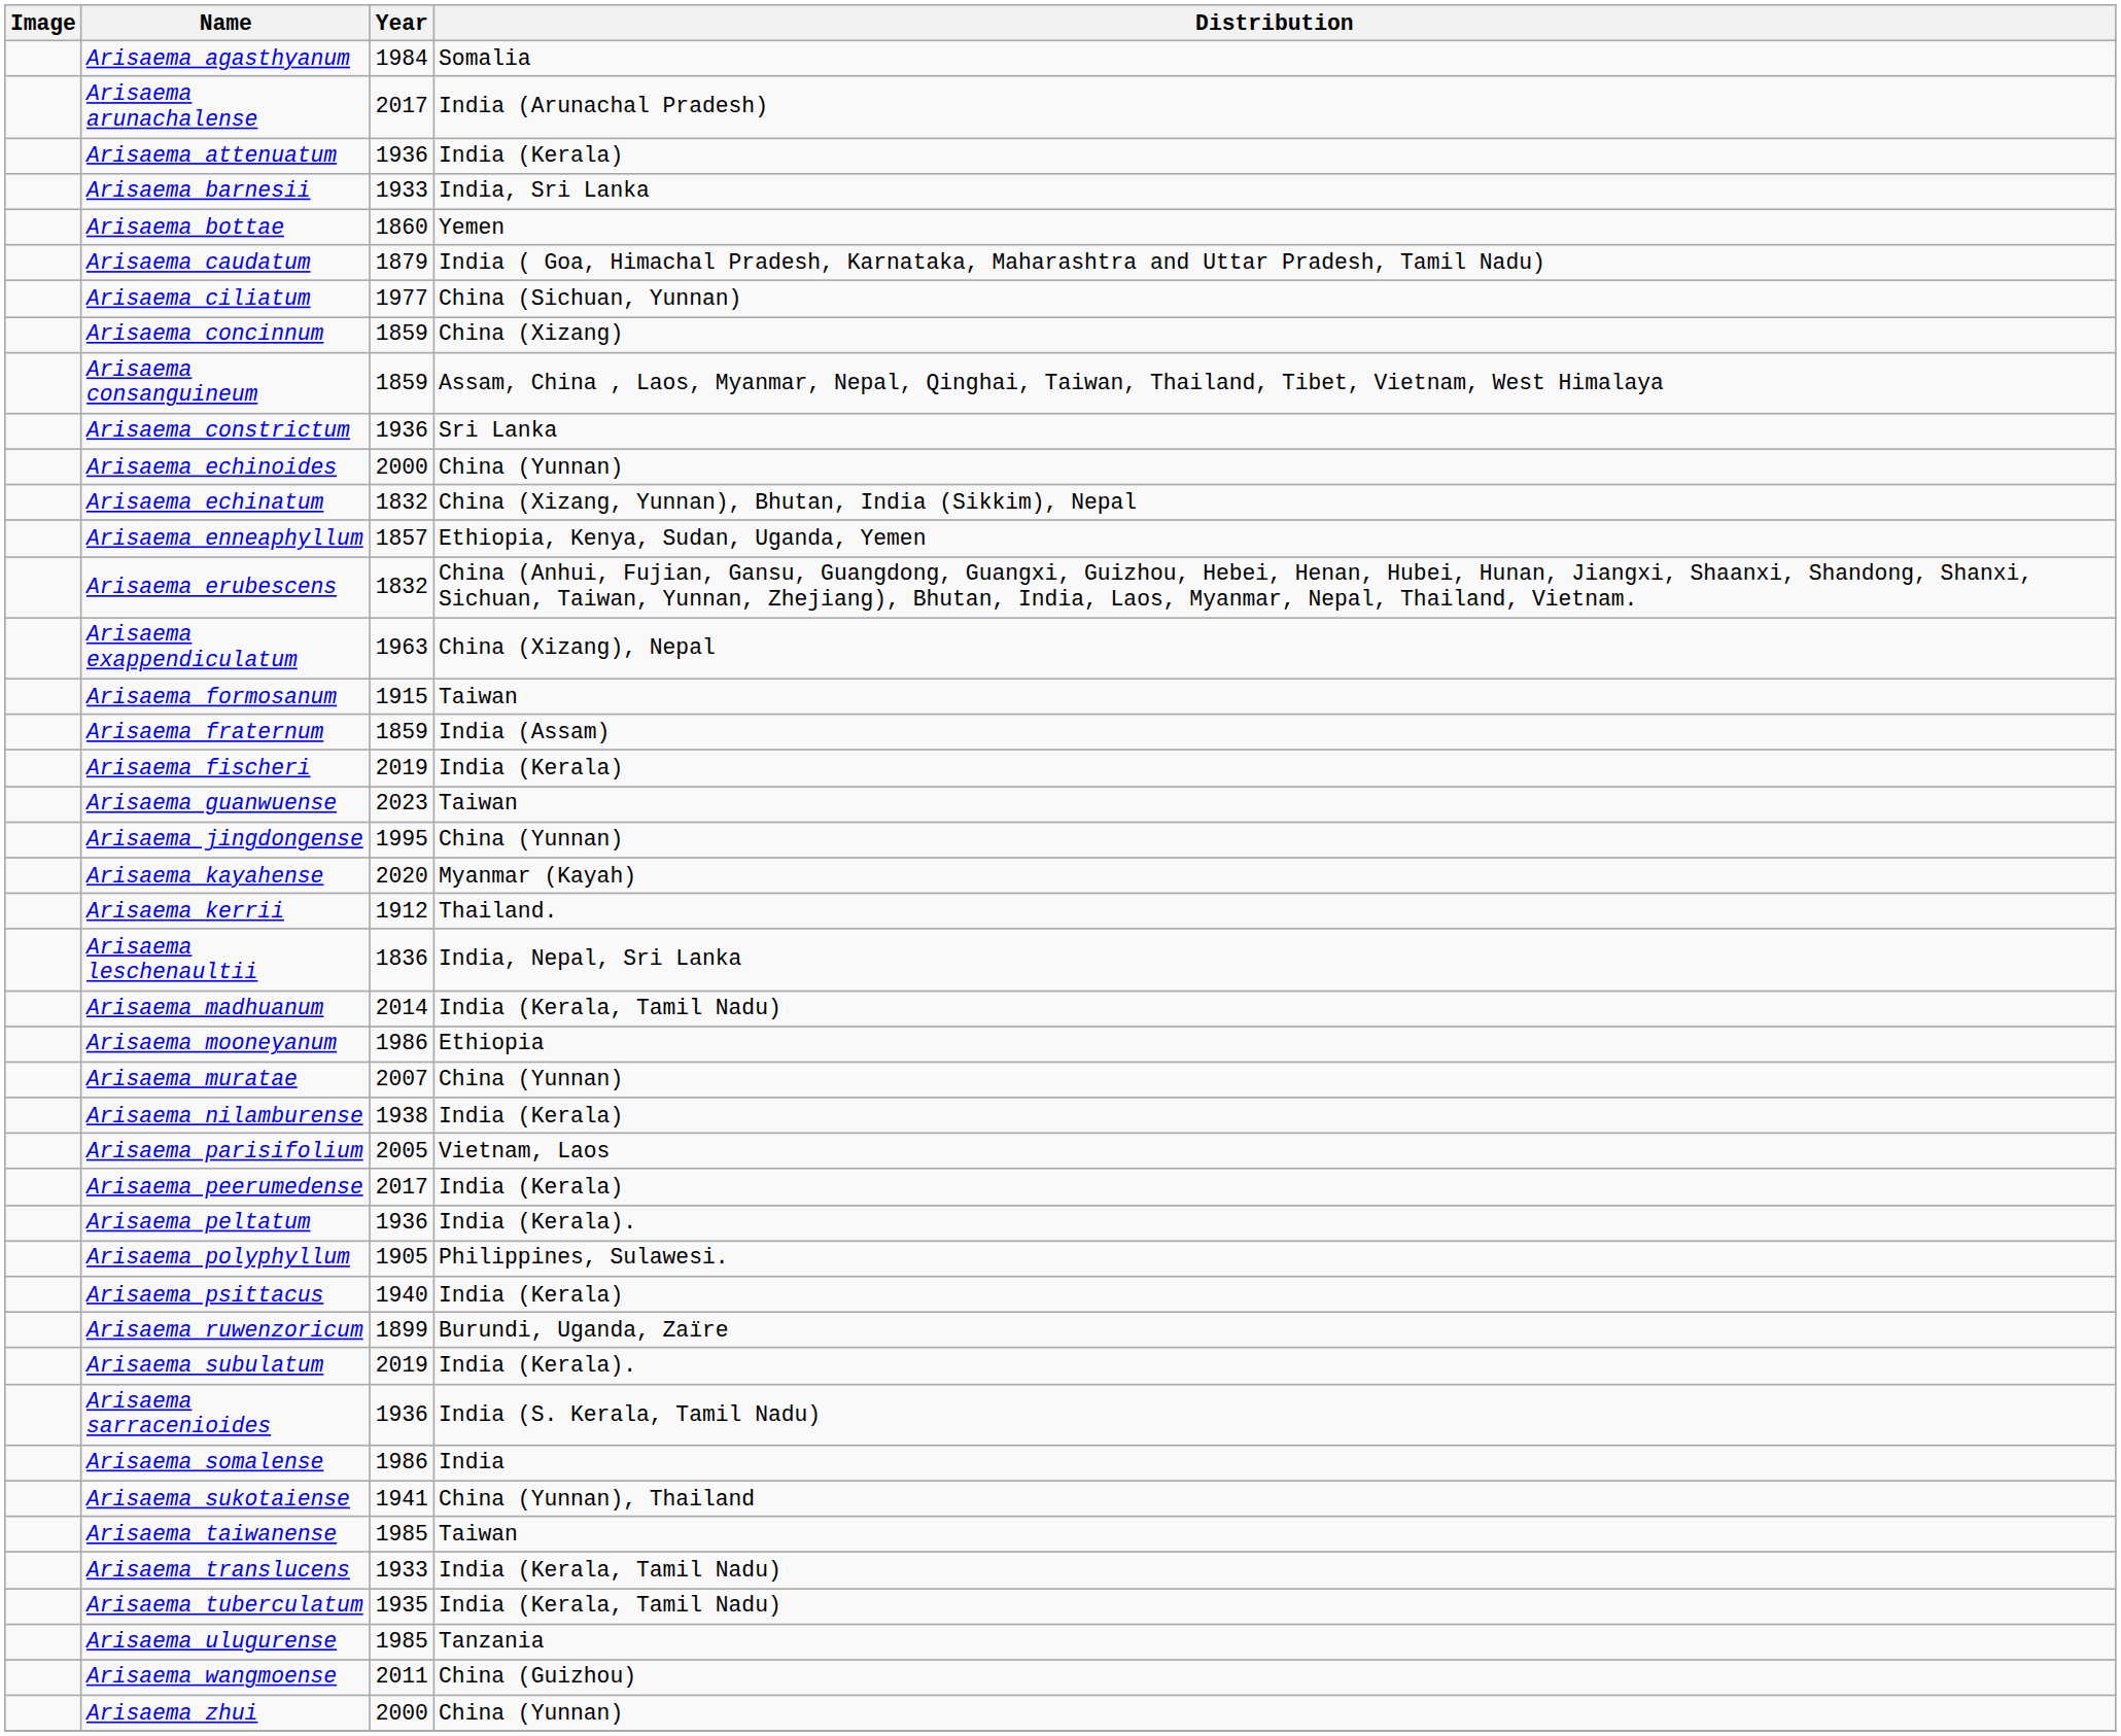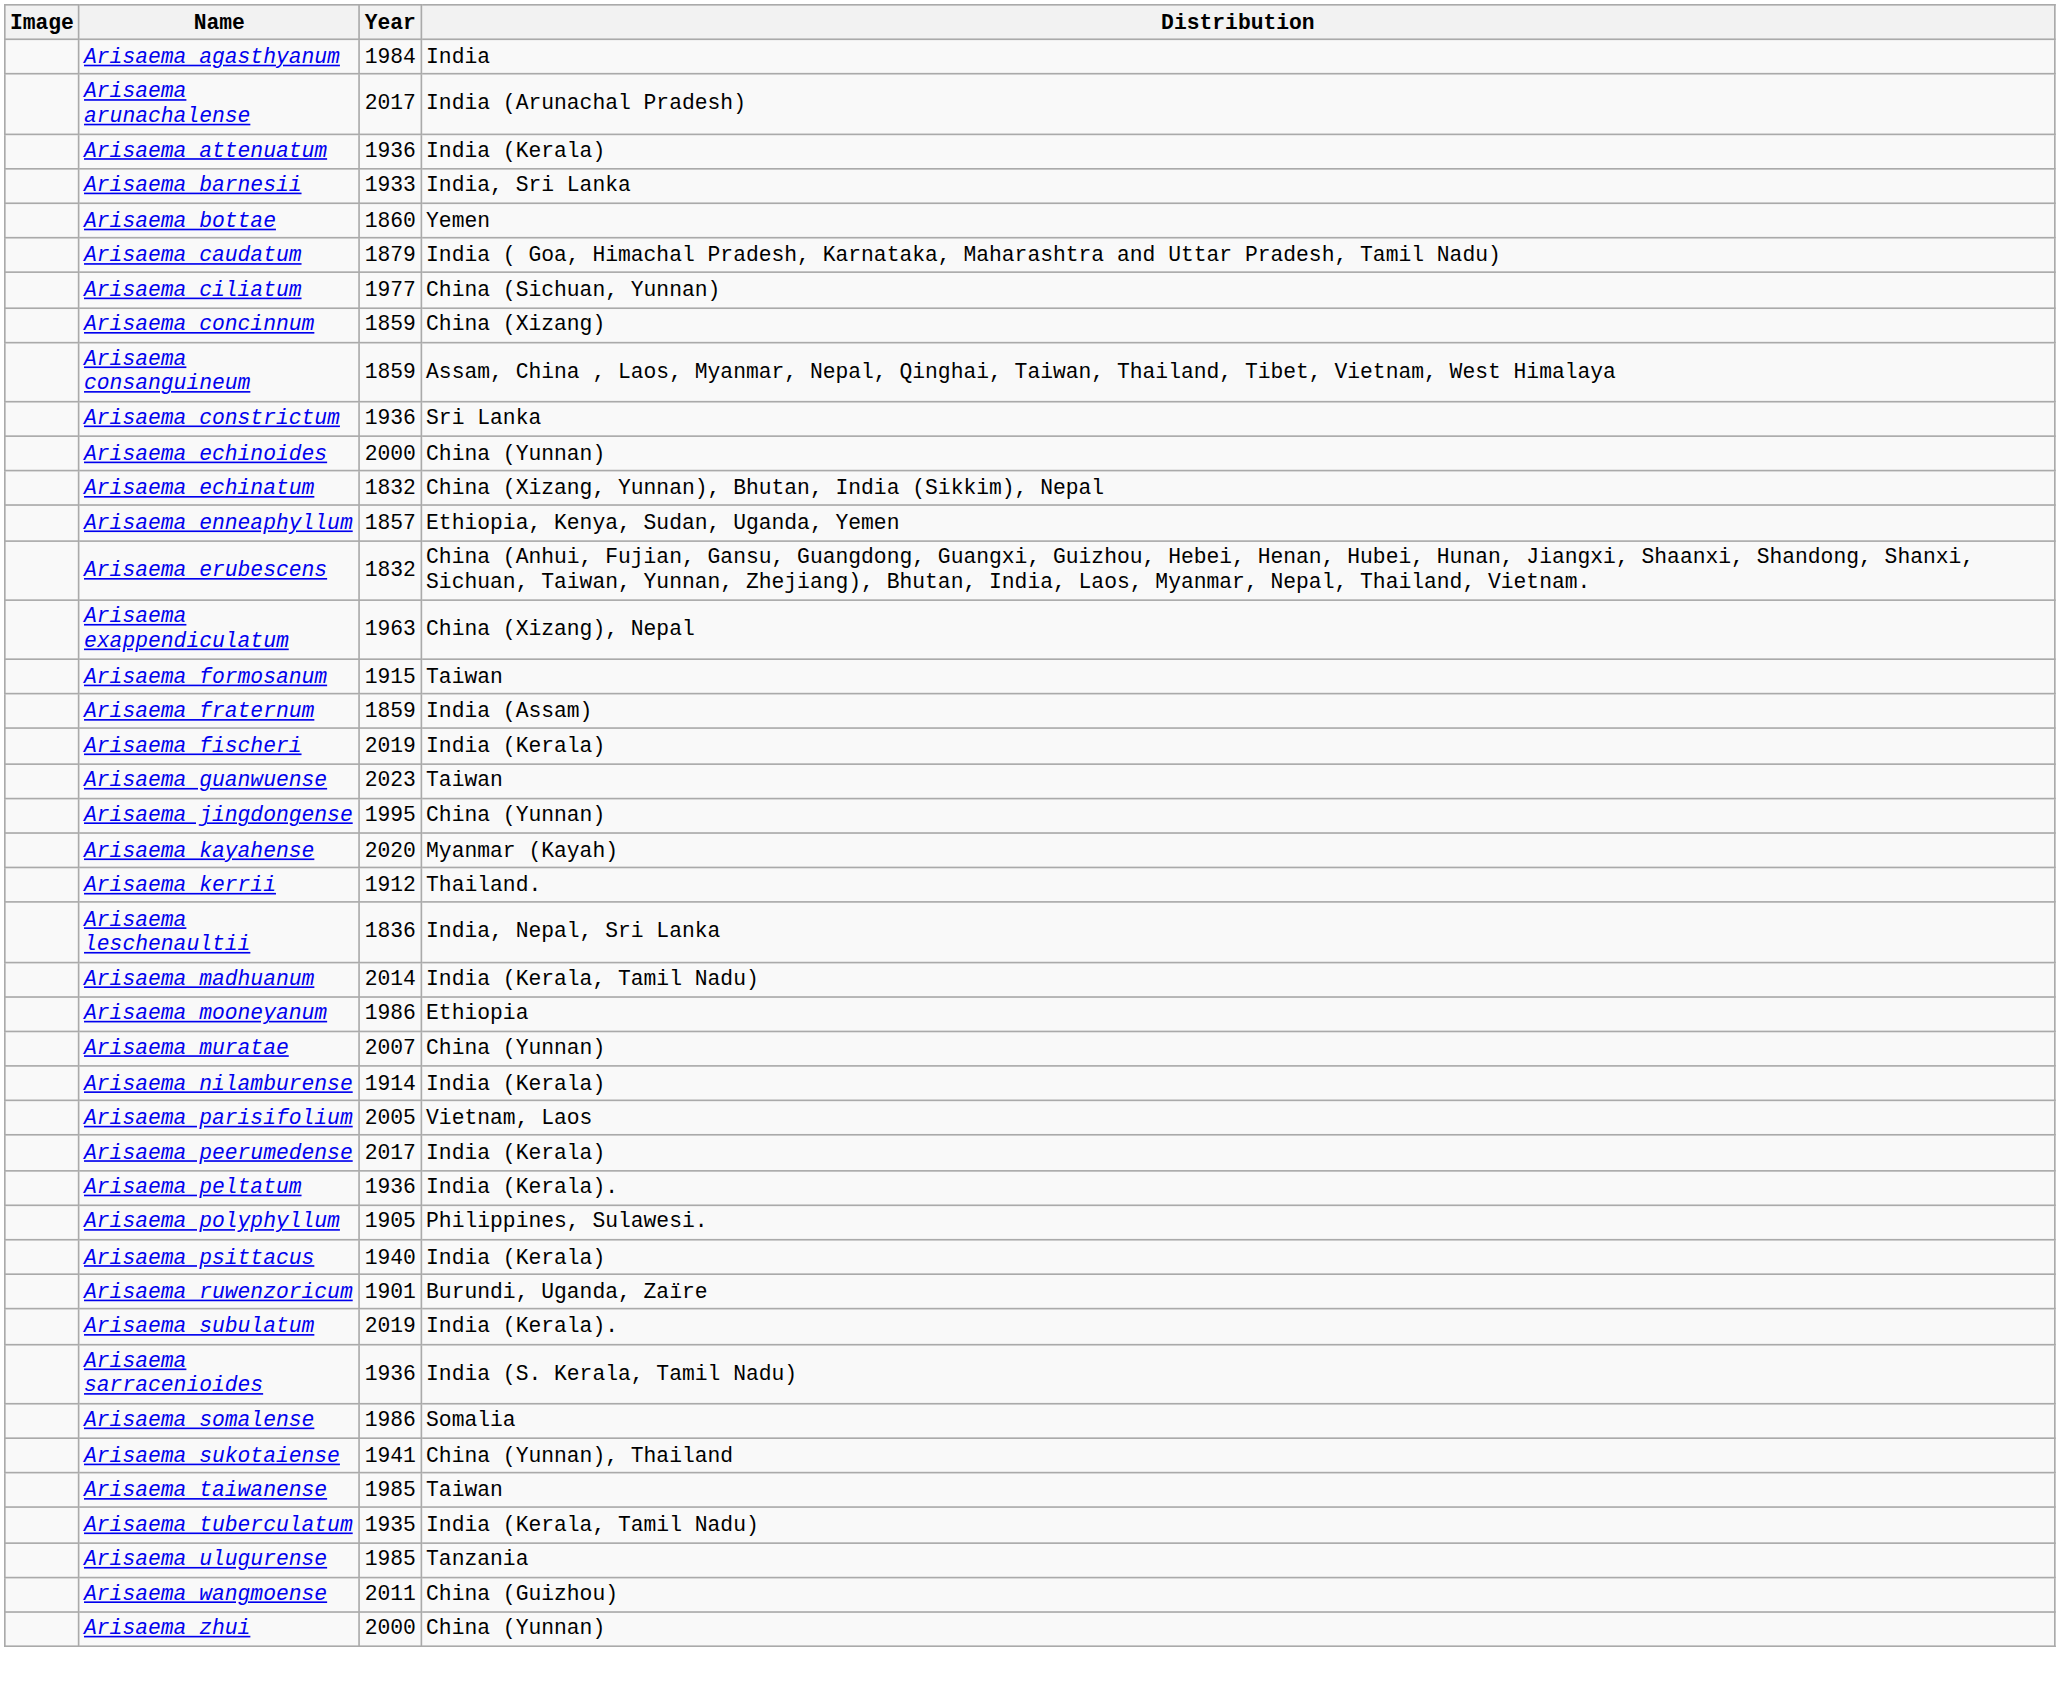 <table class="wikitable sortable">
 <tr>
 <th>Image</th>
 <th>Name</th>
 <th>Year</th>
 <th>Distribution</th>
 </tr>
 <tr>
 <td></td>
 <td><em><a href='#'>Arisaema agasthyanum</a></em> </td>
 <td>1984</td>
-<td>Somalia</td>
+<td>India</td>
 </tr>
 <tr>
 <td></td>
 <td><em><a href='#'>Arisaema arunachalense</a></em> </td>
 <td>2017</td>
 <td>India (Arunachal Pradesh)</td>
 </tr>
 <tr>
 <td></td>
 <td><em><a href='#'>Arisaema attenuatum</a></em> </td>
 <td>1936</td>
 <td>India (Kerala)</td>
 </tr>
 <tr>
 <td></td>
 <td><em><a href='#'>Arisaema barnesii</a></em> </td>
 <td>1933</td>
 <td>India, Sri Lanka</td>
 </tr>
 <tr>
 <td></td>
 <td><em><a href='#'>Arisaema bottae</a></em> </td>
 <td>1860</td>
 <td>Yemen</td>
 </tr>
 <tr>
 <td></td>
 <td><em><a href='#'>Arisaema caudatum</a></em> </td>
 <td>1879</td>
 <td>India ( Goa, Himachal Pradesh, Karnataka, Maharashtra and Uttar Pradesh, Tamil Nadu)</td>
 </tr>
 <tr>
 <td></td>
 <td><em><a href='#'>Arisaema ciliatum</a></em> </td>
 <td>1977</td>
 <td>China (Sichuan, Yunnan)</td>
 </tr>
 <tr>
 <td></td>
 <td><em><a href='#'>Arisaema concinnum</a></em> </td>
 <td>1859</td>
 <td>China (Xizang)</td>
 </tr>
 <tr>
 <td></td>
 <td><em><a href='#'>Arisaema consanguineum</a></em> </td>
 <td>1859</td>
 <td>Assam, China , Laos, Myanmar, Nepal, Qinghai, Taiwan, Thailand, Tibet, Vietnam, West Himalaya</td>
 </tr>
 <tr>
 <td></td>
 <td><em><a href='#'>Arisaema constrictum</a></em> </td>
 <td>1936</td>
 <td>Sri Lanka</td>
 </tr>
 <tr>
 <td></td>
 <td><em><a href='#'>Arisaema echinoides</a></em> </td>
 <td>2000</td>
 <td>China (Yunnan)</td>
 </tr>
 <tr>
 <td></td>
 <td><em><a href='#'>Arisaema echinatum</a></em> </td>
 <td>1832</td>
 <td>China (Xizang, Yunnan), Bhutan, India (Sikkim), Nepal</td>
 </tr>
 <tr>
 <td></td>
 <td><em><a href='#'>Arisaema enneaphyllum</a></em> </td>
 <td>1857</td>
 <td>Ethiopia, Kenya, Sudan, Uganda, Yemen</td>
 </tr>
 <tr>
 <td></td>
 <td><em><a href='#'>Arisaema erubescens</a></em> </td>
 <td>1832</td>
 <td>China (Anhui, Fujian, Gansu, Guangdong, Guangxi, Guizhou, Hebei, Henan, Hubei, Hunan, Jiangxi, Shaanxi, Shandong, Shanxi, Sichuan, Taiwan, Yunnan, Zhejiang), Bhutan, India, Laos, Myanmar, Nepal, Thailand, Vietnam.</td>
 </tr>
 <tr>
 <td></td>
 <td><em><a href='#'>Arisaema exappendiculatum</a></em> </td>
 <td>1963</td>
 <td>China (Xizang), Nepal</td>
 </tr>
 <tr>
 <td></td>
 <td><em><a href='#'>Arisaema formosanum</a></em> </td>
 <td>1915</td>
 <td>Taiwan</td>
 </tr>
 <tr>
 <td></td>
 <td><em><a href='#'>Arisaema fraternum</a></em> </td>
 <td>1859</td>
 <td>India (Assam)</td>
 </tr>
 <tr>
 <td></td>
 <td><em><a href='#'>Arisaema fischeri</a></em> </td>
 <td>2019</td>
 <td>India (Kerala)</td>
 </tr>
 <tr>
 <td></td>
 <td><em><a href='#'>Arisaema guanwuense</a></em> </td>
 <td>2023</td>
 <td>Taiwan</td>
 </tr>
 <tr>
 <td></td>
 <td><em><a href='#'>Arisaema jingdongense</a></em> </td>
 <td>1995</td>
 <td>China (Yunnan)</td>
 </tr>
 <tr>
 <td></td>
 <td><em><a href='#'>Arisaema kayahense</a></em> </td>
 <td>2020</td>
 <td>Myanmar (Kayah)</td>
 </tr>
 <tr>
 <td></td>
 <td><em><a href='#'>Arisaema kerrii</a></em> </td>
 <td>1912</td>
 <td>Thailand.</td>
 </tr>
 <tr>
 <td></td>
 <td><em><a href='#'>Arisaema leschenaultii</a></em> </td>
 <td>1836</td>
 <td>India, Nepal, Sri Lanka</td>
 </tr>
 <tr>
 <td></td>
 <td><em><a href='#'>Arisaema madhuanum</a></em> </td>
 <td>2014</td>
 <td>India (Kerala, Tamil Nadu)</td>
 </tr>
 <tr>
 <td></td>
 <td><em><a href='#'>Arisaema mooneyanum</a></em> </td>
 <td>1986</td>
 <td>Ethiopia</td>
 </tr>
 <tr>
 <td></td>
 <td><em><a href='#'>Arisaema muratae</a></em> </td>
 <td>2007</td>
 <td>China (Yunnan)</td>
 </tr>
 <tr>
 <td></td>
 <td><em><a href='#'>Arisaema nilamburense</a></em> </td>
-<td>1938</td>
+<td>1914</td>
 <td>India (Kerala)</td>
 </tr>
 <tr>
 <td></td>
 <td><em><a href='#'>Arisaema parisifolium</a></em> </td>
 <td>2005</td>
 <td>Vietnam, Laos</td>
 </tr>
 <tr>
 <td></td>
 <td><em><a href='#'>Arisaema peerumedense</a></em> </td>
 <td>2017</td>
 <td>India (Kerala)</td>
 </tr>
 <tr>
 <td></td>
 <td><em><a href='#'>Arisaema peltatum</a></em> </td>
 <td>1936</td>
 <td>India (Kerala).</td>
 </tr>
 <tr>
 <td></td>
 <td><em><a href='#'>Arisaema polyphyllum</a></em> </td>
 <td>1905</td>
 <td>Philippines, Sulawesi.</td>
 </tr>
 <tr>
 <td></td>
 <td><em><a href='#'>Arisaema psittacus</a></em> </td>
 <td>1940</td>
 <td>India (Kerala)</td>
 </tr>
 <tr>
 <td></td>
 <td><em><a href='#'>Arisaema ruwenzoricum</a></em> </td>
-<td>1899</td>
+<td>1901</td>
 <td>Burundi, Uganda, Zaïre</td>
 </tr>
 <tr>
 <td></td>
 <td><em><a href='#'>Arisaema subulatum</a></em> </td>
 <td>2019</td>
 <td>India (Kerala).</td>
 </tr>
 <tr>
 <td></td>
 <td><em><a href='#'>Arisaema sarracenioides</a></em> </td>
 <td>1936</td>
 <td>India (S. Kerala, Tamil Nadu)</td>
 </tr>
 <tr>
 <td></td>
 <td><em><a href='#'>Arisaema somalense</a></em> </td>
 <td>1986</td>
-<td>India</td>
+<td>Somalia</td>
 </tr>
 <tr>
 <td></td>
 <td><em><a href='#'>Arisaema sukotaiense</a></em> </td>
 <td>1941</td>
 <td>China (Yunnan), Thailand</td>
 </tr>
 <tr>
 <td></td>
 <td><em><a href='#'>Arisaema taiwanense</a></em> </td>
 <td>1985</td>
 <td>Taiwan</td>
-</tr>
-<tr>
-<td></td>
-<td><em><a href='#'>Arisaema translucens</a></em> </td>
-<td>1933</td>
-<td>India (Kerala, Tamil Nadu)</td>
 </tr>
 <tr>
 <td></td>
 <td><em><a href='#'>Arisaema tuberculatum</a></em> </td>
 <td>1935</td>
 <td>India (Kerala, Tamil Nadu)</td>
 </tr>
 <tr>
 <td></td>
 <td><em><a href='#'>Arisaema ulugurense</a></em> </td>
 <td>1985</td>
 <td>Tanzania</td>
 </tr>
 <tr>
 <td></td>
 <td><em><a href='#'>Arisaema wangmoense</a></em> </td>
 <td>2011</td>
 <td>China (Guizhou)</td>
 </tr>
 <tr>
 <td></td>
 <td><em><a href='#'>Arisaema zhui</a></em> </td>
 <td>2000</td>
 <td>China (Yunnan)</td>
 </tr>
 <tr>
 </tr>
 </table>
